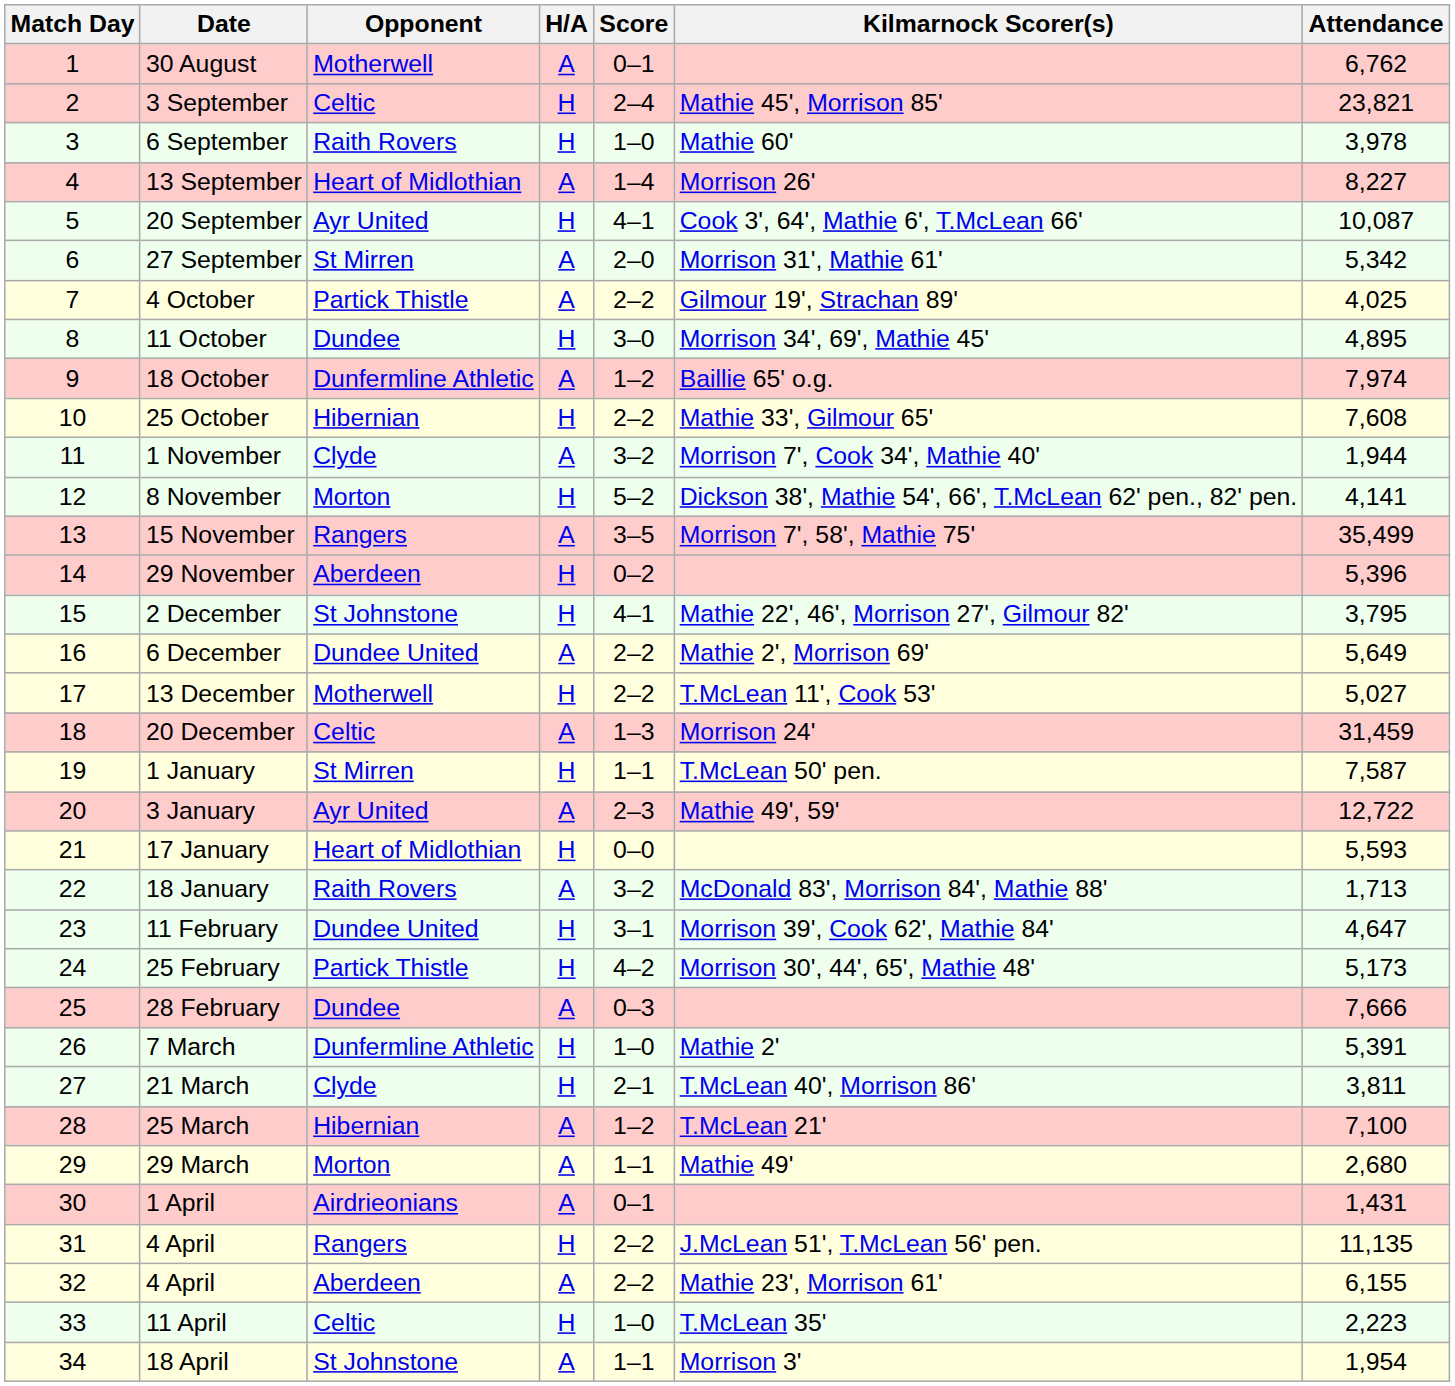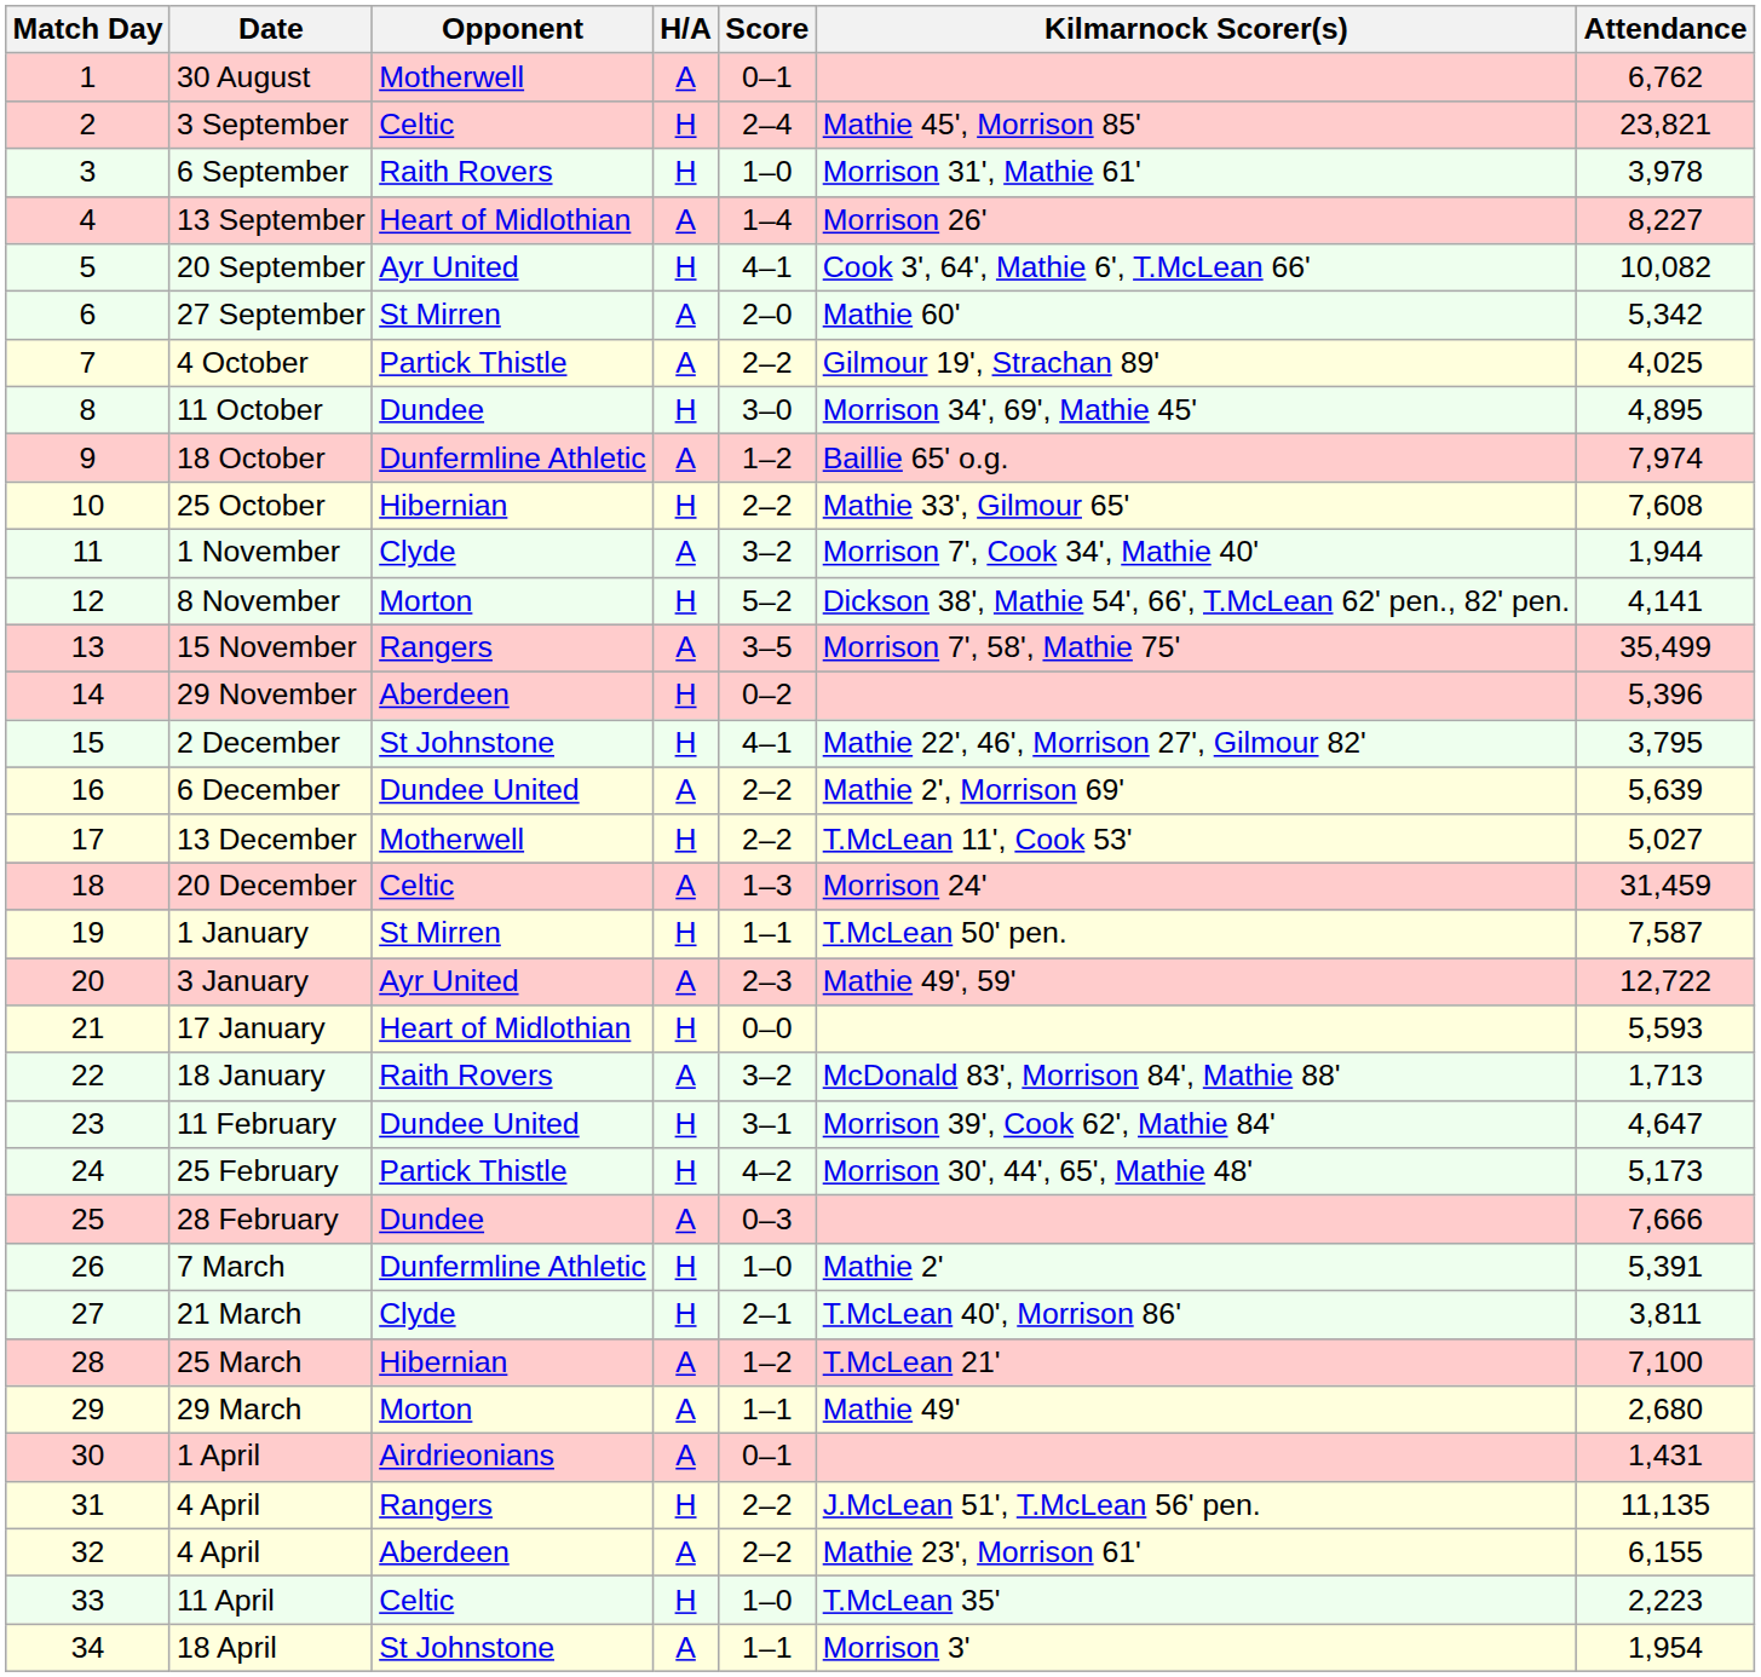 <table class="wikitable" style="text-align:center">
 <tr>
 <th>Match Day</th>
 <th>Date</th>
 <th>Opponent</th>
 <th>H/A</th>
 <th>Score</th>
 <th>Kilmarnock Scorer(s)</th>
 <th>Attendance</th>
 </tr>
 <tr bgcolor=#FFCCCC>
 <td>1</td>
 <td align=left>30 August</td>
 <td align=left><a href='#'>Motherwell</a></td>
 <td><a href='#'>A</a></td>
 <td>0–1</td>
 <td align=left></td>
 <td>6,762</td>
 </tr>
 <tr bgcolor=#FFCCCC>
 <td>2</td>
 <td align=left>3 September</td>
 <td align=left><a href='#'>Celtic</a></td>
 <td><a href='#'>H</a></td>
 <td>2–4</td>
 <td align=left><a href='#'>Mathie</a> 45', <a href='#'>Morrison</a> 85'</td>
 <td>23,821</td>
 </tr>
 <tr bgcolor=#EEFFEE>
 <td>3</td>
 <td align=left>6 September</td>
 <td align=left><a href='#'>Raith Rovers</a></td>
 <td><a href='#'>H</a></td>
 <td>1–0</td>
-<td align=left><a href='#'>Mathie</a> 60'</td>
+<td align=left><a href='#'>Morrison</a> 31', <a href='#'>Mathie</a> 61'</td>
 <td>3,978</td>
 </tr>
 <tr bgcolor=#FFCCCC>
 <td>4</td>
 <td align=left>13 September</td>
 <td align=left><a href='#'>Heart of Midlothian</a></td>
 <td><a href='#'>A</a></td>
 <td>1–4</td>
 <td align=left><a href='#'>Morrison</a> 26'</td>
 <td>8,227</td>
 </tr>
 <tr bgcolor=#EEFFEE>
 <td>5</td>
 <td align=left>20 September</td>
 <td align=left><a href='#'>Ayr United</a></td>
 <td><a href='#'>H</a></td>
 <td>4–1</td>
 <td align=left><a href='#'>Cook</a> 3', 64', <a href='#'>Mathie</a> 6', <a href='#'>T.McLean</a> 66'</td>
-<td>10,087</td>
+<td>10,082</td>
 </tr>
 <tr bgcolor=#EEFFEE>
 <td>6</td>
 <td align=left>27 September</td>
 <td align=left><a href='#'>St Mirren</a></td>
 <td><a href='#'>A</a></td>
 <td>2–0</td>
-<td align=left><a href='#'>Morrison</a> 31', <a href='#'>Mathie</a> 61'</td>
+<td align=left><a href='#'>Mathie</a> 60'</td>
 <td>5,342</td>
 </tr>
 <tr bgcolor=#FFFFDD>
 <td>7</td>
 <td align=left>4 October</td>
 <td align=left><a href='#'>Partick Thistle</a></td>
 <td><a href='#'>A</a></td>
 <td>2–2</td>
 <td align=left><a href='#'>Gilmour</a> 19', <a href='#'>Strachan</a> 89'</td>
 <td>4,025</td>
 </tr>
 <tr bgcolor=#EEFFEE>
 <td>8</td>
 <td align=left>11 October</td>
 <td align=left><a href='#'>Dundee</a></td>
 <td><a href='#'>H</a></td>
 <td>3–0</td>
 <td align=left><a href='#'>Morrison</a> 34', 69', <a href='#'>Mathie</a> 45'</td>
 <td>4,895</td>
 </tr>
 <tr bgcolor=#FFCCCC>
 <td>9</td>
 <td align=left>18 October</td>
 <td align=left><a href='#'>Dunfermline Athletic</a></td>
 <td><a href='#'>A</a></td>
 <td>1–2</td>
 <td align=left><a href='#'>Baillie</a> 65' o.g.</td>
 <td>7,974</td>
 </tr>
 <tr bgcolor=#FFFFDD>
 <td>10</td>
 <td align=left>25 October</td>
 <td align=left><a href='#'>Hibernian</a></td>
 <td><a href='#'>H</a></td>
 <td>2–2</td>
 <td align=left><a href='#'>Mathie</a> 33', <a href='#'>Gilmour</a> 65'</td>
 <td>7,608</td>
 </tr>
 <tr bgcolor=#EEFFEE>
 <td>11</td>
 <td align=left>1 November</td>
 <td align=left><a href='#'>Clyde</a></td>
 <td><a href='#'>A</a></td>
 <td>3–2</td>
 <td align=left><a href='#'>Morrison</a> 7', <a href='#'>Cook</a> 34', <a href='#'>Mathie</a> 40'</td>
 <td>1,944</td>
 </tr>
 <tr bgcolor=#EEFFEE>
 <td>12</td>
 <td align=left>8 November</td>
 <td align=left><a href='#'>Morton</a></td>
 <td><a href='#'>H</a></td>
 <td>5–2</td>
 <td align=left><a href='#'>Dickson</a> 38', <a href='#'>Mathie</a> 54', 66', <a href='#'>T.McLean</a> 62' pen., 82' pen.</td>
 <td>4,141</td>
 </tr>
 <tr bgcolor=#FFCCCC>
 <td>13</td>
 <td align=left>15 November</td>
 <td align=left><a href='#'>Rangers</a></td>
 <td><a href='#'>A</a></td>
 <td>3–5</td>
 <td align=left><a href='#'>Morrison</a> 7', 58', <a href='#'>Mathie</a> 75'</td>
 <td>35,499</td>
 </tr>
 <tr bgcolor=#FFCCCC>
 <td>14</td>
 <td align=left>29 November</td>
 <td align=left><a href='#'>Aberdeen</a></td>
 <td><a href='#'>H</a></td>
 <td>0–2</td>
 <td align=left></td>
 <td>5,396</td>
 </tr>
 <tr bgcolor=#EEFFEE>
 <td>15</td>
 <td align=left>2 December</td>
 <td align=left><a href='#'>St Johnstone</a></td>
 <td><a href='#'>H</a></td>
 <td>4–1</td>
 <td align=left><a href='#'>Mathie</a> 22', 46', <a href='#'>Morrison</a> 27', <a href='#'>Gilmour</a> 82'</td>
 <td>3,795</td>
 </tr>
 <tr bgcolor=#FFFFDD>
 <td>16</td>
 <td align=left>6 December</td>
 <td align=left><a href='#'>Dundee United</a></td>
 <td><a href='#'>A</a></td>
 <td>2–2</td>
 <td align=left><a href='#'>Mathie</a> 2', <a href='#'>Morrison</a> 69'</td>
-<td>5,649</td>
+<td>5,639</td>
 </tr>
 <tr bgcolor=#FFFFDD>
 <td>17</td>
 <td align=left>13 December</td>
 <td align=left><a href='#'>Motherwell</a></td>
 <td><a href='#'>H</a></td>
 <td>2–2</td>
 <td align=left><a href='#'>T.McLean</a> 11', <a href='#'>Cook</a> 53'</td>
 <td>5,027</td>
 </tr>
 <tr bgcolor=#FFCCCC>
 <td>18</td>
 <td align=left>20 December</td>
 <td align=left><a href='#'>Celtic</a></td>
 <td><a href='#'>A</a></td>
 <td>1–3</td>
 <td align=left><a href='#'>Morrison</a> 24'</td>
 <td>31,459</td>
 </tr>
 <tr bgcolor=#FFFFDD>
 <td>19</td>
 <td align=left>1 January</td>
 <td align=left><a href='#'>St Mirren</a></td>
 <td><a href='#'>H</a></td>
 <td>1–1</td>
 <td align=left><a href='#'>T.McLean</a> 50' pen.</td>
 <td>7,587</td>
 </tr>
 <tr bgcolor=#FFCCCC>
 <td>20</td>
 <td align=left>3 January</td>
 <td align=left><a href='#'>Ayr United</a></td>
 <td><a href='#'>A</a></td>
 <td>2–3</td>
 <td align=left><a href='#'>Mathie</a> 49', 59'</td>
 <td>12,722</td>
 </tr>
 <tr bgcolor=#FFFFDD>
 <td>21</td>
 <td align=left>17 January</td>
 <td align=left><a href='#'>Heart of Midlothian</a></td>
 <td><a href='#'>H</a></td>
 <td>0–0</td>
 <td align=left></td>
 <td>5,593</td>
 </tr>
 <tr bgcolor=#EEFFEE>
 <td>22</td>
 <td align=left>18 January</td>
 <td align=left><a href='#'>Raith Rovers</a></td>
 <td><a href='#'>A</a></td>
 <td>3–2</td>
 <td align=left><a href='#'>McDonald</a> 83', <a href='#'>Morrison</a> 84', <a href='#'>Mathie</a> 88'</td>
 <td>1,713</td>
 </tr>
 <tr bgcolor=#EEFFEE>
 <td>23</td>
 <td align=left>11 February</td>
 <td align=left><a href='#'>Dundee United</a></td>
 <td><a href='#'>H</a></td>
 <td>3–1</td>
 <td align=left><a href='#'>Morrison</a> 39', <a href='#'>Cook</a> 62', <a href='#'>Mathie</a> 84'</td>
 <td>4,647</td>
 </tr>
 <tr bgcolor=#EEFFEE>
 <td>24</td>
 <td align=left>25 February</td>
 <td align=left><a href='#'>Partick Thistle</a></td>
 <td><a href='#'>H</a></td>
 <td>4–2</td>
 <td align=left><a href='#'>Morrison</a> 30', 44', 65', <a href='#'>Mathie</a> 48'</td>
 <td>5,173</td>
 </tr>
 <tr bgcolor=#FFCCCC>
 <td>25</td>
 <td align=left>28 February</td>
 <td align=left><a href='#'>Dundee</a></td>
 <td><a href='#'>A</a></td>
 <td>0–3</td>
 <td align=left></td>
 <td>7,666</td>
 </tr>
 <tr bgcolor=#EEFFEE>
 <td>26</td>
 <td align=left>7 March</td>
 <td align=left><a href='#'>Dunfermline Athletic</a></td>
 <td><a href='#'>H</a></td>
 <td>1–0</td>
 <td align=left><a href='#'>Mathie</a> 2'</td>
 <td>5,391</td>
 </tr>
 <tr bgcolor=#EEFFEE>
 <td>27</td>
 <td align=left>21 March</td>
 <td align=left><a href='#'>Clyde</a></td>
 <td><a href='#'>H</a></td>
 <td>2–1</td>
 <td align=left><a href='#'>T.McLean</a> 40', <a href='#'>Morrison</a> 86'</td>
 <td>3,811</td>
 </tr>
 <tr bgcolor=#FFCCCC>
 <td>28</td>
 <td align=left>25 March</td>
 <td align=left><a href='#'>Hibernian</a></td>
 <td><a href='#'>A</a></td>
 <td>1–2</td>
 <td align=left><a href='#'>T.McLean</a> 21'</td>
 <td>7,100</td>
 </tr>
 <tr bgcolor=#FFFFDD>
 <td>29</td>
 <td align=left>29 March</td>
 <td align=left><a href='#'>Morton</a></td>
 <td><a href='#'>A</a></td>
 <td>1–1</td>
 <td align=left><a href='#'>Mathie</a> 49'</td>
 <td>2,680</td>
 </tr>
 <tr bgcolor=#FFCCCC>
 <td>30</td>
 <td align=left>1 April</td>
 <td align=left><a href='#'>Airdrieonians</a></td>
 <td><a href='#'>A</a></td>
 <td>0–1</td>
 <td align=left></td>
 <td>1,431</td>
 </tr>
 <tr bgcolor=#FFFFDD>
 <td>31</td>
 <td align=left>4 April</td>
 <td align=left><a href='#'>Rangers</a></td>
 <td><a href='#'>H</a></td>
 <td>2–2</td>
 <td align=left><a href='#'>J.McLean</a> 51', <a href='#'>T.McLean</a> 56' pen.</td>
 <td>11,135</td>
 </tr>
 <tr bgcolor=#FFFFDD>
 <td>32</td>
 <td align=left>4 April</td>
 <td align=left><a href='#'>Aberdeen</a></td>
 <td><a href='#'>A</a></td>
 <td>2–2</td>
 <td align=left><a href='#'>Mathie</a> 23', <a href='#'>Morrison</a> 61'</td>
 <td>6,155</td>
 </tr>
 <tr bgcolor=#EEFFEE>
 <td>33</td>
 <td align=left>11 April</td>
 <td align=left><a href='#'>Celtic</a></td>
 <td><a href='#'>H</a></td>
 <td>1–0</td>
 <td align=left><a href='#'>T.McLean</a> 35'</td>
 <td>2,223</td>
 </tr>
 <tr bgcolor=#FFFFDD>
 <td>34</td>
 <td align=left>18 April</td>
 <td align=left><a href='#'>St Johnstone</a></td>
 <td><a href='#'>A</a></td>
 <td>1–1</td>
 <td align=left><a href='#'>Morrison</a> 3'</td>
 <td>1,954</td>
 </tr>
 </table>
